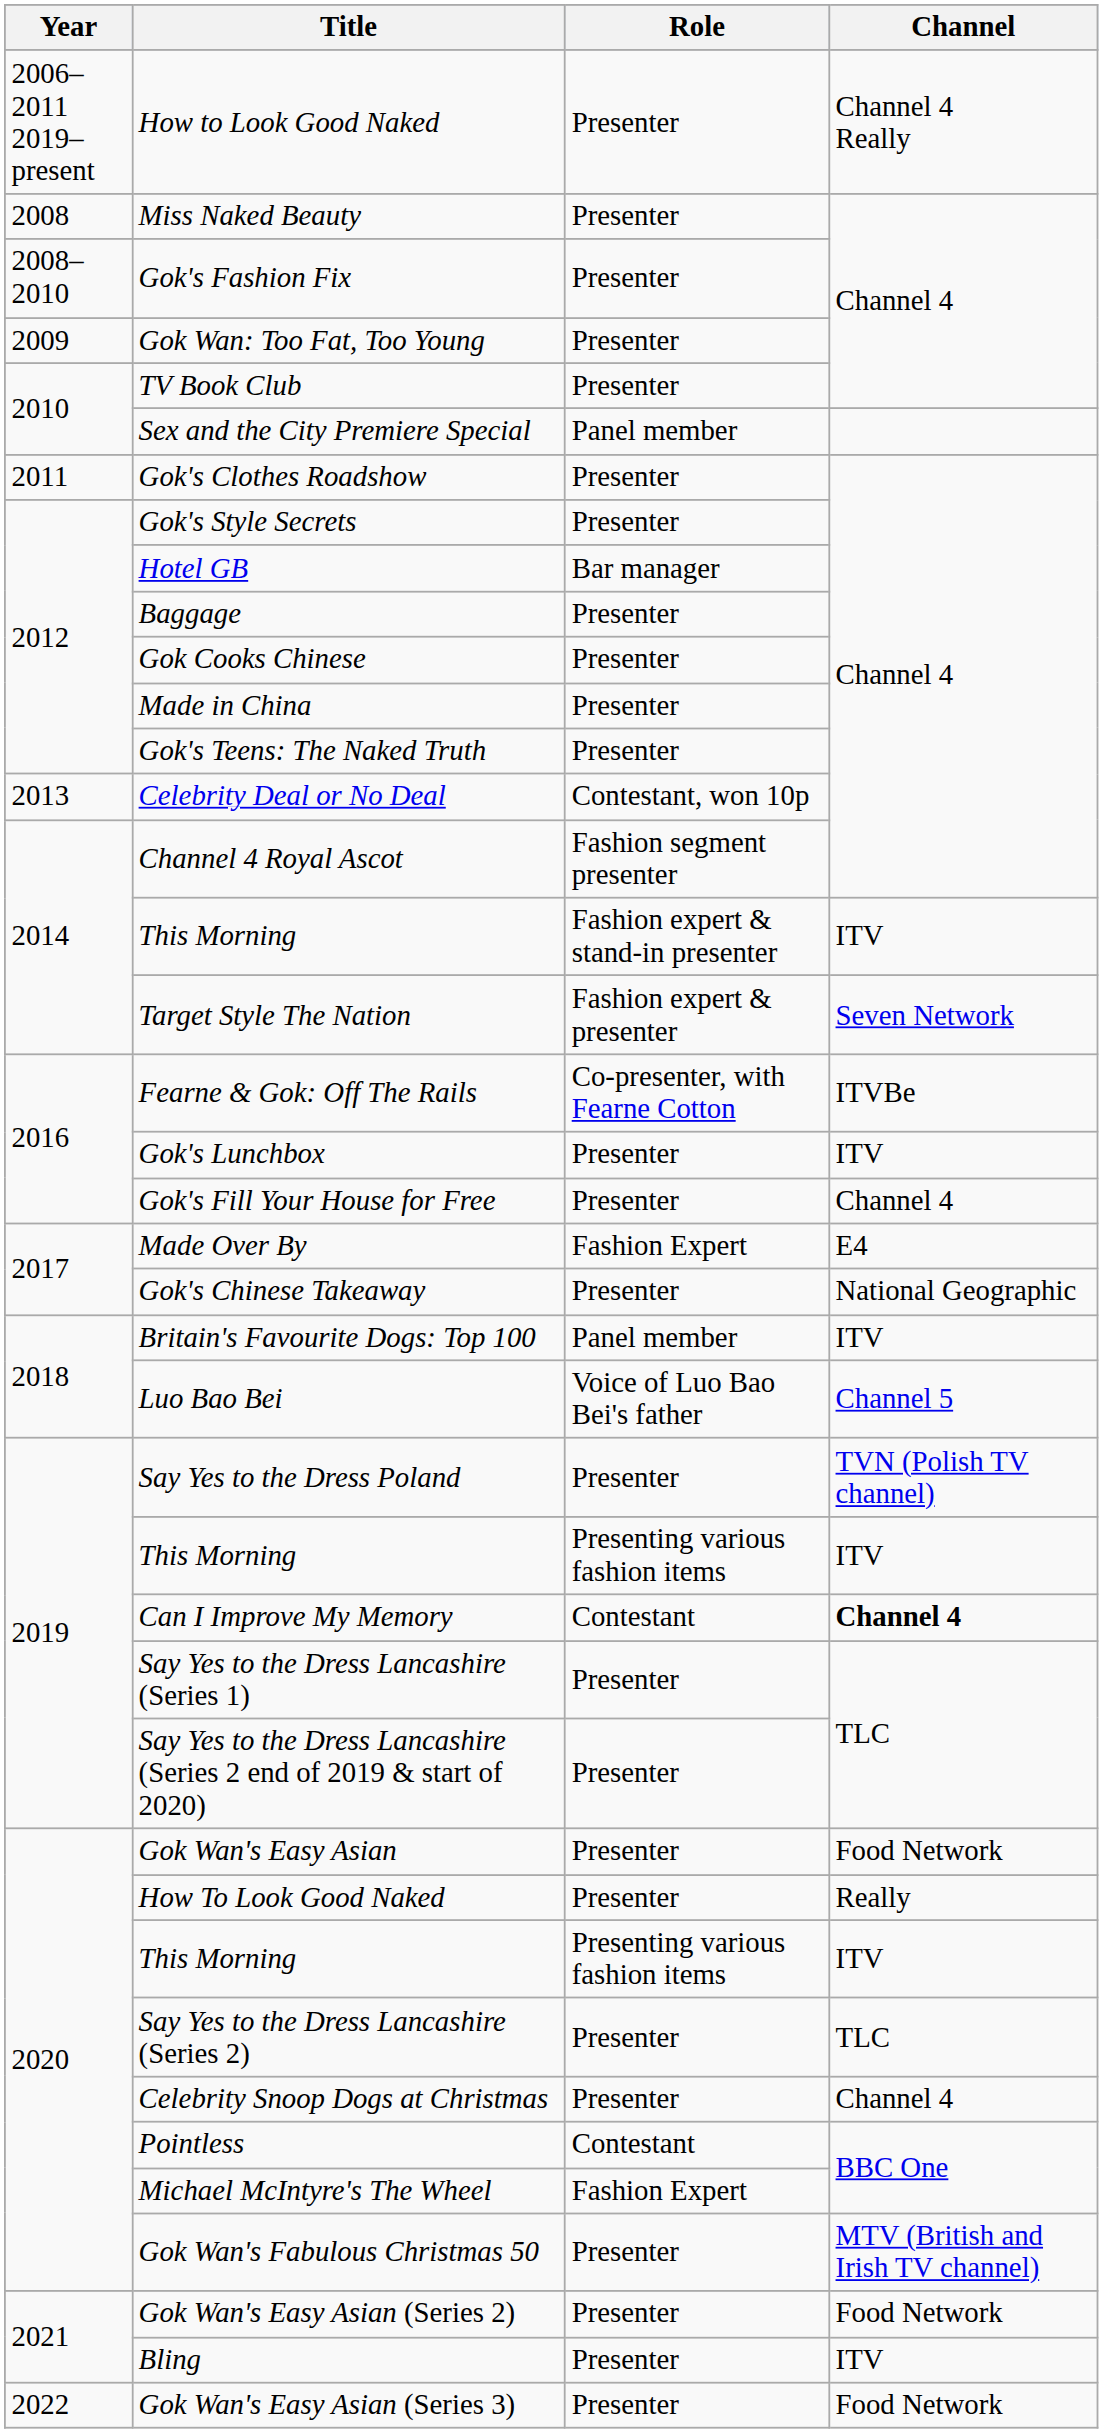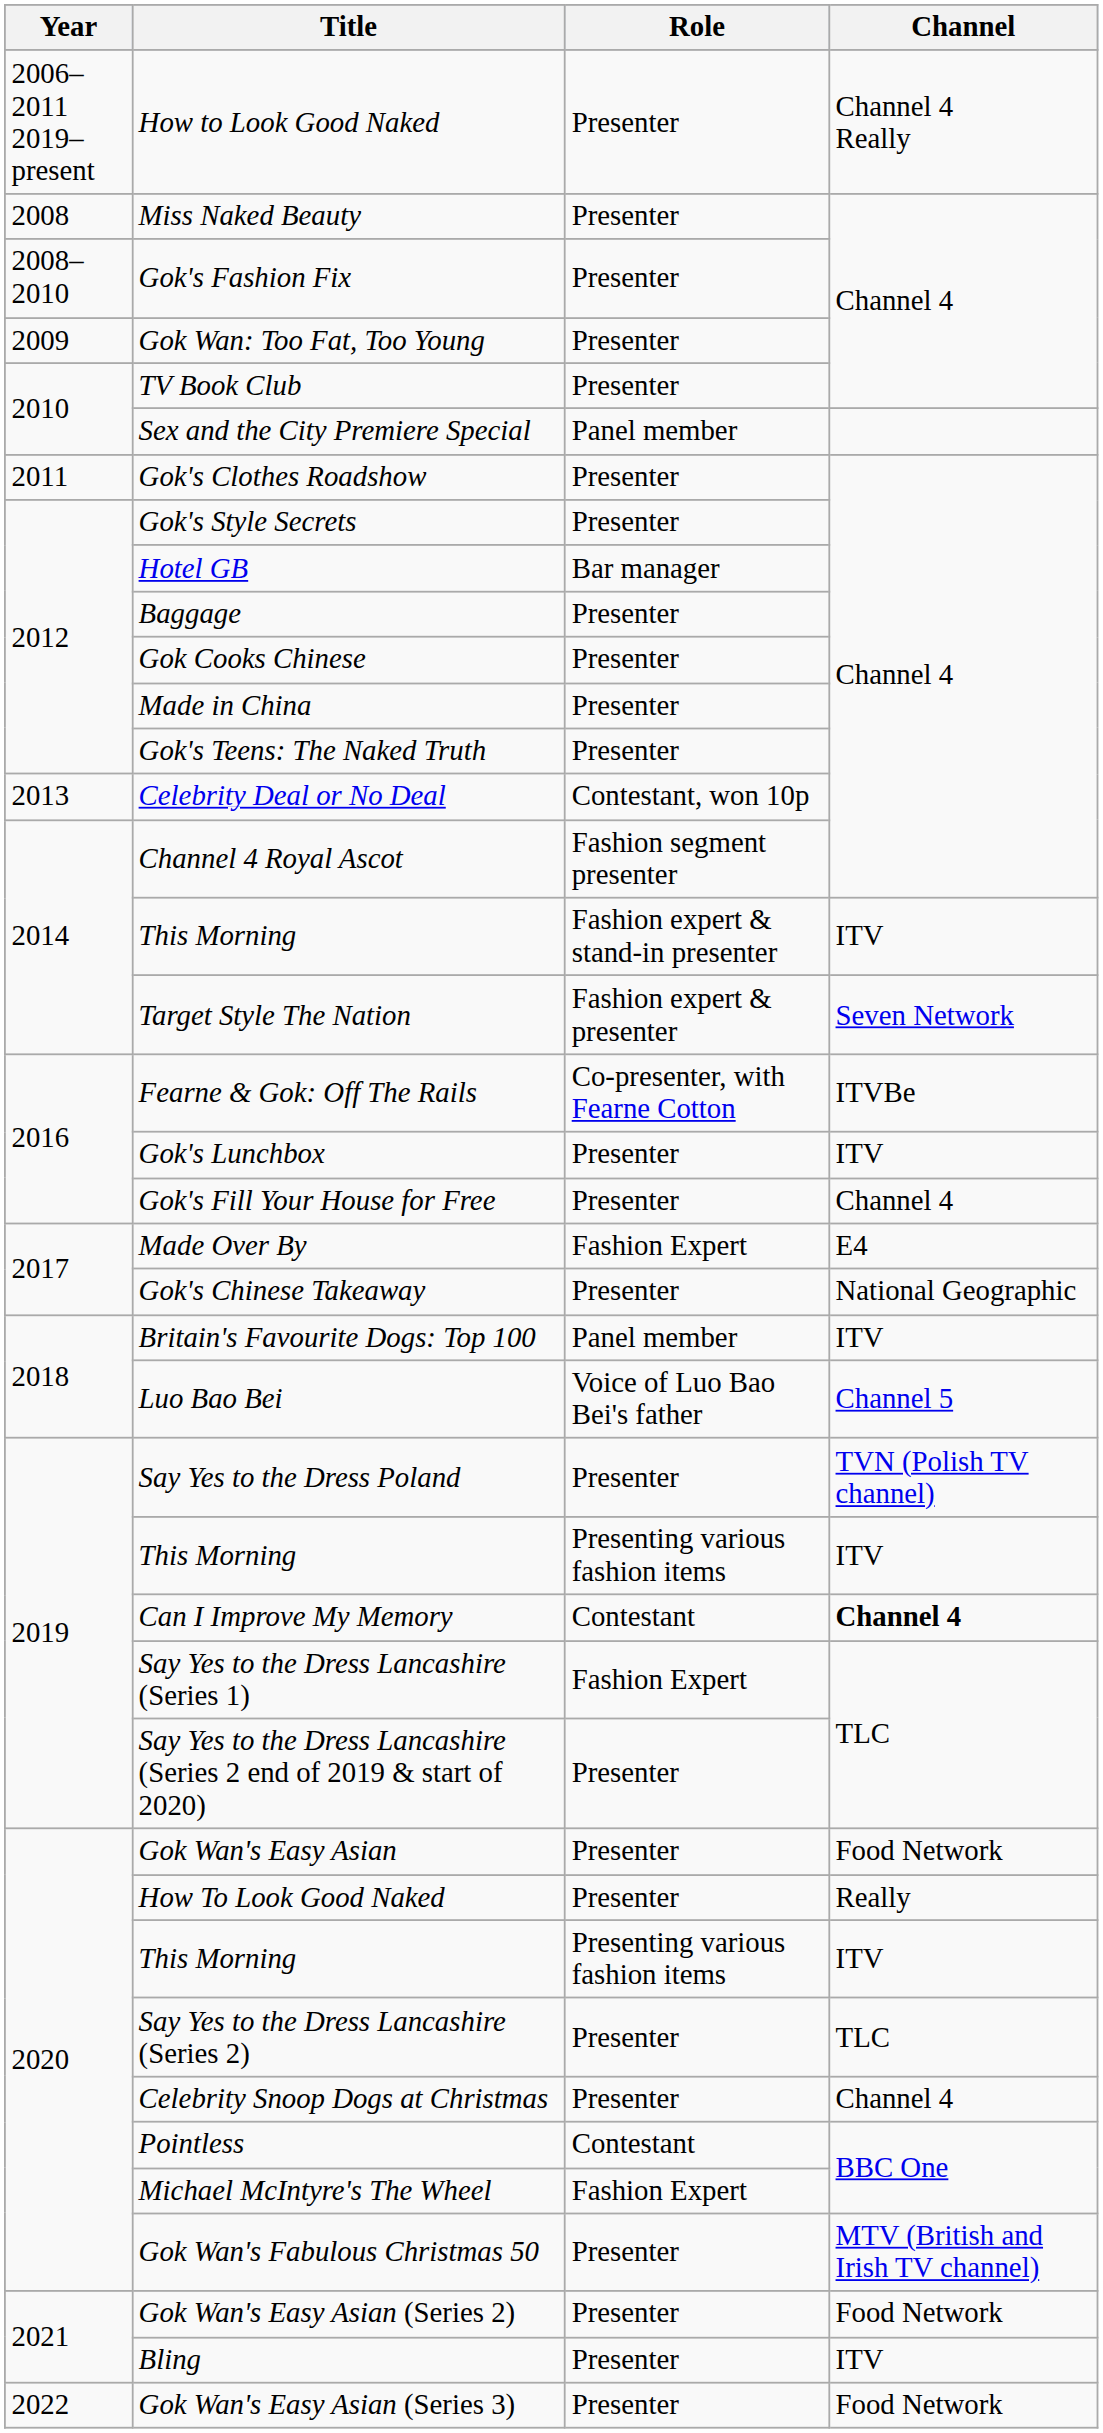 <table class="wikitable">
 <tr style="background:#b0c4de; text-align:center;">
 <th>Year</th>
 <th>Title</th>
 <th>Role</th>
 <th>Channel</th>
 </tr>
 <tr>
 <td>2006–2011<br>2019–present</td>
 <td><em>How to Look Good Naked</em></td>
 <td>Presenter</td>
 <td>Channel 4<br>Really</td>
 </tr>
 <tr>
 <td>2008</td>
 <td><em>Miss Naked Beauty</em></td>
 <td>Presenter</td>
 <td rowspan="4">Channel 4</td>
 </tr>
 <tr>
 <td>2008–2010</td>
 <td><em>Gok's Fashion Fix</em></td>
 <td>Presenter</td>
 </tr>
 <tr>
 <td>2009</td>
 <td><em>Gok Wan: Too Fat, Too Young</em></td>
 <td>Presenter</td>
 </tr>
 <tr>
 <td rowspan=2>2010</td>
 <td><em>TV Book Club</em></td>
 <td>Presenter</td>
 </tr>
 <tr>
 <td><em>Sex and the City Premiere Special</em></td>
 <td>Panel member</td>
 <td></td>
 </tr>
 <tr>
 <td>2011</td>
 <td><em>Gok's Clothes Roadshow</em></td>
 <td>Presenter</td>
 <td rowspan="9">Channel 4</td>
 </tr>
 <tr>
 <td rowspan=6>2012</td>
 <td><em>Gok's Style Secrets</em></td>
 <td>Presenter</td>
 </tr>
 <tr>
 <td><em><a href='#'>Hotel GB</a></em></td>
 <td>Bar manager</td>
 </tr>
 <tr>
 <td><em>Baggage</em></td>
 <td>Presenter</td>
 </tr>
 <tr>
 <td><em>Gok Cooks Chinese</em></td>
 <td>Presenter</td>
 </tr>
 <tr>
 <td><em>Made in China</em></td>
 <td>Presenter</td>
 </tr>
 <tr>
 <td><em>Gok's Teens: The Naked Truth</em></td>
 <td>Presenter</td>
 </tr>
 <tr>
 <td>2013</td>
 <td><em><a href='#'>Celebrity Deal or No Deal</a></em></td>
 <td>Contestant, won 10p</td>
 </tr>
 <tr>
 <td rowspan=3>2014</td>
 <td><em>Channel 4 Royal Ascot</em></td>
 <td>Fashion segment presenter</td>
 </tr>
 <tr>
 <td><em>This Morning</em></td>
 <td>Fashion expert & stand-in presenter</td>
 <td>ITV</td>
 </tr>
 <tr>
 <td><em>Target Style The Nation</em></td>
 <td>Fashion expert & presenter</td>
 <td><a href='#'>Seven Network</a></td>
 </tr>
 <tr>
 <td rowspan=3>2016</td>
 <td><em>Fearne & Gok: Off The Rails</em></td>
 <td>Co-presenter, with <a href='#'>Fearne Cotton</a></td>
 <td>ITVBe</td>
 </tr>
 <tr>
 <td><em>Gok's Lunchbox</em></td>
 <td>Presenter</td>
 <td>ITV</td>
 </tr>
 <tr>
 <td><em>Gok's Fill Your House for Free</em></td>
 <td>Presenter</td>
 <td>Channel 4</td>
 </tr>
 <tr>
 <td rowspan=2>2017</td>
 <td><em>Made Over By</em></td>
 <td>Fashion Expert</td>
 <td>E4</td>
 </tr>
 <tr [>
 <td><em>Gok's Chinese Takeaway</em></td>
 <td>Presenter</td>
 <td>National Geographic</td>
 </tr>
 <tr>
 <td rowspan=2>2018</td>
 <td><em>Britain's Favourite Dogs: Top 100</em></td>
 <td>Panel member</td>
 <td>ITV</td>
 </tr>
 <tr>
 <td><em>Luo Bao Bei</em></td>
 <td>Voice of Luo Bao Bei's father</td>
 <td><a href='#'>Channel 5</a></td>
 </tr>
 <tr>
 <td rowspan=5>2019</td>
 <td><em>Say Yes to the Dress Poland</em></td>
 <td>Presenter</td>
 <td><a href='#'>TVN (Polish TV channel)</a></td>
 </tr>
 <tr>
 <td><em>This Morning</em></td>
 <td>Presenting various fashion items</td>
 <td>ITV</td>
 </tr>
 <tr>
 <td><em>Can I Improve My Memory</em></td>
 <td>Contestant</td>
 <td><strong>Channel 4</strong></td>
 </tr>
 <tr>
 <td><em>Say Yes to the Dress Lancashire</em> (Series 1)</td>
-<td>Presenter</td>
+<td>Fashion Expert</td>
 <td rowspan="2">TLC</td>
 </tr>
 <tr>
 <td><em>Say Yes to the Dress Lancashire</em> (Series 2 end of 2019 & start of 2020)</td>
 <td>Presenter</td>
 </tr>
 <tr>
 <td rowspan=8>2020</td>
 <td><em>Gok Wan's Easy Asian</em></td>
 <td>Presenter</td>
 <td>Food Network</td>
 </tr>
 <tr>
 <td><em>How To Look Good Naked</em></td>
 <td>Presenter</td>
 <td>Really</td>
 </tr>
 <tr>
 <td><em>This Morning</em></td>
 <td>Presenting various fashion items</td>
 <td>ITV</td>
 </tr>
 <tr>
 <td><em>Say Yes to the Dress Lancashire</em> (Series 2)</td>
 <td>Presenter</td>
 <td>TLC</td>
 </tr>
 <tr>
 <td><em>Celebrity Snoop Dogs at Christmas</em></td>
 <td>Presenter</td>
 <td>Channel 4</td>
 </tr>
 <tr>
 <td><em>Pointless</em></td>
 <td>Contestant</td>
 <td rowspan="2"><a href='#'>BBC One</a></td>
 </tr>
 <tr>
 <td><em>Michael McIntyre's The Wheel</em></td>
 <td>Fashion Expert</td>
 </tr>
 <tr>
 <td><em>Gok Wan's Fabulous Christmas 50</em></td>
 <td>Presenter</td>
 <td><a href='#'>MTV (British and Irish TV channel)</a></td>
 </tr>
 <tr>
 <td rowspan=2>2021</td>
 <td><em>Gok Wan's Easy Asian</em> (Series 2)</td>
 <td>Presenter</td>
 <td>Food Network</td>
 </tr>
 <tr>
 <td><em>Bling</em></td>
 <td>Presenter</td>
 <td>ITV</td>
 </tr>
 <tr>
 <td rowspan=1>2022</td>
 <td><em>Gok Wan's Easy Asian</em> (Series 3)</td>
 <td>Presenter</td>
 <td>Food Network</td>
 </tr>
 </table>
